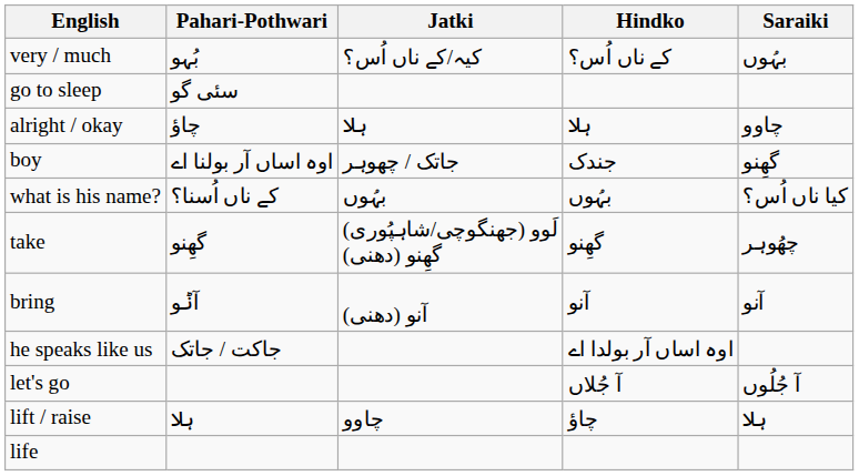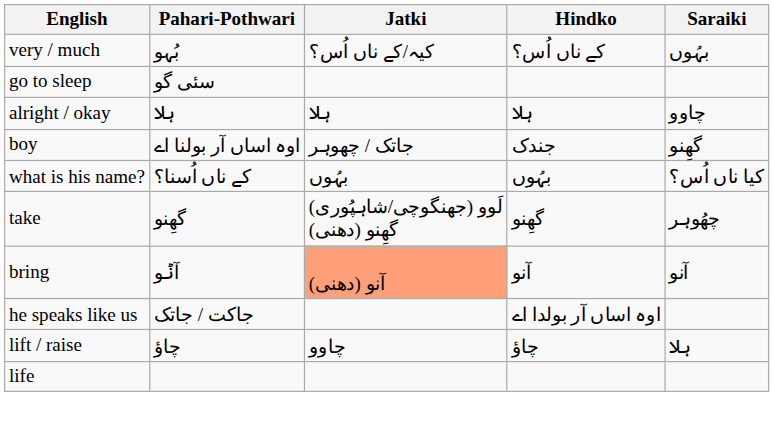 <table class="wikitable">
 <tr>
 <th>English</th>
 <th>Pahari-Pothwari</th>
 <th>Jatki</th>
 <th>Hindko</th>
 <th>Saraiki</th>
 </tr>
 <tr>
 <td>very / much</td>
 <td>بُہو</td>
 <td>کیہ/کے ناں اُس؟</td>
 <td>کے ناں اُس؟</td>
 <td>بہُوں</td>
 </tr>
 <tr>
 <td>go to sleep</td>
 <td>سئی گو</td>
 <td></td>
 <td></td>
 <td></td>
 </tr>
 <tr>
 <td>alright / okay</td>
-<td>چاؤ</td>
+<td>ہلا</td>
 <td>ہلا</td>
 <td>ہلا</td>
 <td>چاوو</td>
 </tr>
 <tr>
 <td>boy</td>
 <td>اوہ اساں آر بولنا اے</td>
 <td>جاتک / چھوہر</td>
 <td>جندک</td>
 <td>گھِنو</td>
 </tr>
 <tr>
 <td>what is his name?</td>
 <td>کے ناں اُسنا؟</td>
 <td>بہُوں</td>
 <td>بہُوں</td>
 <td>کیا ناں اُس؟</td>
 </tr>
 <tr>
 <td>take</td>
 <td>گھِنو</td>
 <td>لَوو (جھنگوچی/شاہپُوری)<br>گھِنو (دھنی)</td>
 <td>گھِنو</td>
 <td>چھُوہر</td>
 </tr>
 <tr>
 <td>bring</td>
 <td>آݨو</td>
-<td><br>آنو (دھنی)</td>
+<td style="background: lightsalmon;"><br>آنو (دھنی)</td>
 <td>آنو</td>
 <td>آنو</td>
 </tr>
 <tr>
 <td>he speaks like us</td>
 <td>جاکت / جاتک</td>
 <td></td>
 <td>اوہ اساں آر بولدا اے</td>
 <td></td>
 </tr>
 <tr>
-<td>let's go</td>
-<td></td>
-<td></td>
-<td>آ جُلاں</td>
-<td>آ جُلُوں</td>
-</tr>
-<tr>
 <td>lift / raise</td>
-<td>ہلا</td>
+<td>چاؤ</td>
 <td>چاوو</td>
 <td>چاؤ</td>
 <td>ہلا</td>
 </tr>
 <tr>
 <td>life</td>
 <td></td>
 <td></td>
 <td></td>
 <td></td>
 </tr>
 </table>
